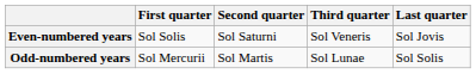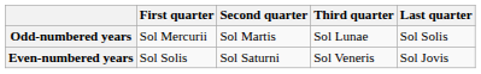 <table class="wikitable">
 <tr>
 <th> </th>
 <th>First quarter</th>
 <th>Second quarter</th>
 <th>Third quarter</th>
 <th>Last quarter</th>
 </tr>
 <tr>
+<th>Odd-numbered years</th>
+<td>Sol Mercurii</td>
+<td>Sol Martis</td>
+<td>Sol Lunae</td>
+<td>Sol Solis</td>
+</tr>
+<tr>
 <th>Even-numbered years</th>
 <td>Sol Solis</td>
 <td>Sol Saturni</td>
 <td>Sol Veneris</td>
 <td>Sol Jovis</td>
 </tr>
-<tr>
-<th>Odd-numbered years</th>
-<td>Sol Mercurii</td>
-<td>Sol Martis</td>
-<td>Sol Lunae</td>
-<td>Sol Solis</td>
-</tr>
 </table>
